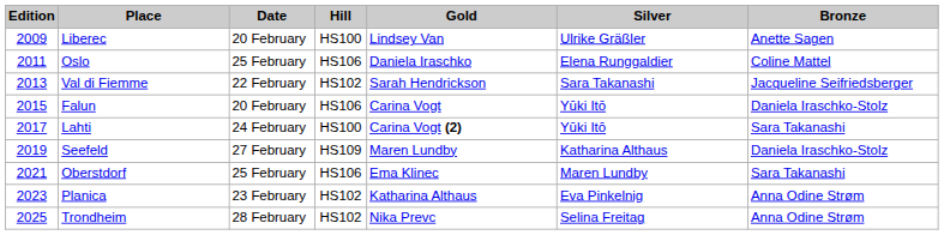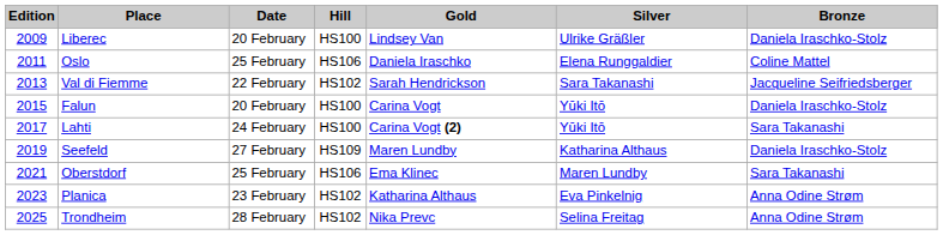 <table class="wikitable plainrowheaders" style="background:#fff; font-size:86%; line-height:16px; border:grey solid 1px; border-collapse:collapse;">
 <tr style="background:#ccc; text-align:center;">
 <th scope="col" style="background:#ccc; width:40px;">Edition</th>
 <th scope="col" style="background:#ccc; width:165px;">Place</th>
 <th scope="col" style="background:#ccc; width:80px;">Date</th>
 <th scope="col" style="background:#ccc; width:45px;">Hill</th>
 <th scope="col" style="background:#ccc; width:185px;">Gold</th>
 <th scope="col" style="background:#ccc; width:185px;">Silver</th>
 <th scope="col" style="background:#ccc; width:185px;">Bronze</th>
 </tr>
 <tr>
 <td align=center><a href='#'>2009</a></td>
 <td> <a href='#'>Liberec</a></td>
 <td>20 February</td>
 <td align=center>HS100</td>
 <td> <a href='#'>Lindsey Van</a></td>
 <td> <a href='#'>Ulrike Gräßler</a></td>
-<td> <a href='#'>Anette Sagen</a></td>
+<td> <a href='#'>Daniela Iraschko-Stolz</a></td>
 </tr>
 <tr>
 <td align=center><a href='#'>2011</a></td>
 <td> <a href='#'>Oslo</a></td>
 <td>25 February</td>
 <td align=center>HS106</td>
 <td> <a href='#'>Daniela Iraschko</a></td>
 <td> <a href='#'>Elena Runggaldier</a></td>
 <td> <a href='#'>Coline Mattel</a></td>
 </tr>
 <tr>
 <td align=center><a href='#'>2013</a></td>
 <td> <a href='#'>Val di Fiemme</a></td>
 <td>22 February</td>
 <td align=center>HS102</td>
 <td> <a href='#'>Sarah Hendrickson</a></td>
 <td> <a href='#'>Sara Takanashi</a></td>
 <td> <a href='#'>Jacqueline Seifriedsberger</a></td>
 </tr>
 <tr>
 <td align=center><a href='#'>2015</a></td>
 <td> <a href='#'>Falun</a></td>
 <td>20 February</td>
-<td align=center>HS106</td>
+<td align=center>HS100</td>
 <td> <a href='#'>Carina Vogt</a></td>
 <td> <a href='#'>Yūki Itō</a></td>
 <td> <a href='#'>Daniela Iraschko-Stolz</a></td>
 </tr>
 <tr>
 <td align=center><a href='#'>2017</a></td>
 <td> <a href='#'>Lahti</a></td>
 <td>24 February</td>
 <td align=center>HS100</td>
 <td> <a href='#'>Carina Vogt</a> <strong>(2)</strong></td>
 <td> <a href='#'>Yūki Itō</a></td>
 <td> <a href='#'>Sara Takanashi</a></td>
 </tr>
 <tr>
 <td align=center><a href='#'>2019</a></td>
 <td> <a href='#'>Seefeld</a></td>
 <td>27 February</td>
 <td align=center>HS109</td>
 <td> <a href='#'>Maren Lundby</a></td>
 <td> <a href='#'>Katharina Althaus</a></td>
 <td> <a href='#'>Daniela Iraschko-Stolz</a></td>
 </tr>
 <tr>
 <td align=center><a href='#'>2021</a></td>
 <td> <a href='#'>Oberstdorf</a></td>
 <td>25 February</td>
 <td align=center>HS106</td>
 <td> <a href='#'>Ema Klinec</a></td>
 <td> <a href='#'>Maren Lundby</a></td>
 <td> <a href='#'>Sara Takanashi</a></td>
 </tr>
 <tr>
 <td align=center><a href='#'>2023</a></td>
 <td> <a href='#'>Planica</a></td>
 <td>23 February</td>
 <td align=center>HS102</td>
 <td> <a href='#'>Katharina Althaus</a></td>
 <td> <a href='#'>Eva Pinkelnig</a></td>
 <td> <a href='#'>Anna Odine Strøm</a></td>
 </tr>
 <tr>
 <td align=center><a href='#'>2025</a></td>
 <td> <a href='#'>Trondheim</a></td>
 <td>28 February</td>
 <td align=center>HS102</td>
 <td> <a href='#'>Nika Prevc</a></td>
 <td> <a href='#'>Selina Freitag</a></td>
 <td> <a href='#'>Anna Odine Strøm</a></td>
 </tr>
 </table>
